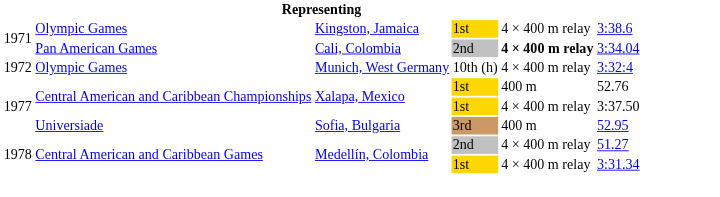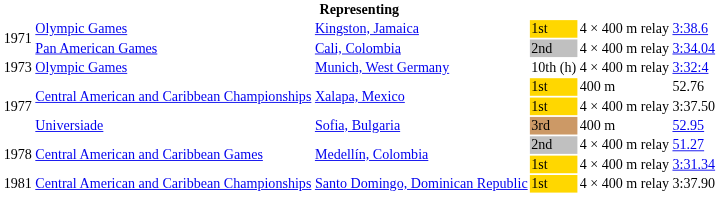 <table>
 <tr>
 <th colspan="6">Representing </th>
 </tr>
 <tr>
 <td rowspan=2>1971</td>
 <td><a href='#'>Olympic Games</a></td>
 <td><a href='#'>Kingston, Jamaica</a></td>
 <td bgcolor=gold>1st</td>
 <td>4 × 400 m relay</td>
 <td><a href='#'>3:38.6</a></td>
 </tr>
 <tr>
 <td><a href='#'>Pan American Games</a></td>
 <td><a href='#'>Cali, Colombia</a></td>
 <td bgcolor=silver>2nd</td>
-<td><strong>4 × 400 m relay</strong></td>
+<td>4 × 400 m relay</td>
 <td><a href='#'>3:34.04</a></td>
 </tr>
 <tr>
-<td>1972</td>
+<td>1973</td>
 <td><a href='#'>Olympic Games</a></td>
 <td><a href='#'>Munich, West Germany</a></td>
 <td>10th (h)</td>
 <td>4 × 400 m relay</td>
 <td><a href='#'>3:32:4</a></td>
 </tr>
 <tr>
 <td rowspan=3>1977</td>
 <td rowspan=2><a href='#'>Central American and Caribbean Championships</a></td>
 <td rowspan=2><a href='#'>Xalapa, Mexico</a></td>
 <td bgcolor=gold>1st</td>
 <td>400 m</td>
 <td>52.76</td>
 </tr>
 <tr>
 <td bgcolor=gold>1st</td>
 <td>4 × 400 m relay</td>
 <td>3:37.50</td>
 </tr>
 <tr>
 <td><a href='#'>Universiade</a></td>
 <td><a href='#'>Sofia, Bulgaria</a></td>
 <td bgcolor=cc9966>3rd</td>
 <td>400 m</td>
 <td><a href='#'>52.95</a></td>
 </tr>
 <tr>
 <td rowspan=2>1978</td>
 <td rowspan=2><a href='#'>Central American and Caribbean Games</a></td>
 <td rowspan=2><a href='#'>Medellín, Colombia</a></td>
 <td bgcolor=silver>2nd</td>
 <td>4 × 400 m relay</td>
 <td><a href='#'>51.27</a></td>
 </tr>
 <tr>
 <td bgcolor=gold>1st</td>
 <td>4 × 400 m relay</td>
 <td><a href='#'>3:31.34</a></td>
 </tr>
+<tr>
+<td>1981</td>
+<td><a href='#'>Central American and Caribbean Championships</a></td>
+<td><a href='#'>Santo Domingo, Dominican Republic</a></td>
+<td bgcolor=gold>1st</td>
+<td>4 × 400 m relay</td>
+<td>3:37.90</td>
+</tr>
 </table>
